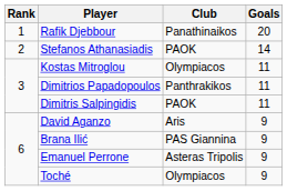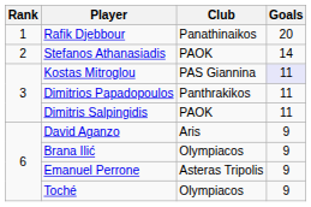 <table class="wikitable" style="text-align:center">
 <tr>
 <th>Rank</th>
 <th>Player</th>
 <th>Club</th>
 <th>Goals</th>
 </tr>
 <tr>
 <td>1</td>
 <td align="left"> <a href='#'>Rafik Djebbour</a></td>
 <td align="left">Panathinaikos</td>
 <td>20</td>
 </tr>
 <tr>
 <td>2</td>
 <td align="left"> <a href='#'>Stefanos Athanasiadis</a></td>
 <td align="left">PAOK</td>
 <td>14</td>
 </tr>
 <tr>
 <td rowspan="3">3</td>
 <td align="left"> <a href='#'>Kostas Mitroglou</a></td>
-<td align="left">Olympiacos</td>
-<td>11</td>
+<td align="left">PAS Giannina</td>
+<td style="background: lavender;">11</td>
 </tr>
 <tr>
 <td align="left"> <a href='#'>Dimitrios Papadopoulos</a></td>
 <td align="left">Panthrakikos</td>
 <td>11</td>
 </tr>
 <tr>
 <td align="left"> <a href='#'>Dimitris Salpingidis</a></td>
 <td align="left">PAOK</td>
 <td>11</td>
 </tr>
 <tr>
 <td rowspan="4">6</td>
 <td align="left"> <a href='#'>David Aganzo</a></td>
 <td align="left">Aris</td>
 <td>9</td>
 </tr>
 <tr>
 <td align="left"> <a href='#'>Brana Ilić</a></td>
-<td align="left">PAS Giannina</td>
+<td align="left">Olympiacos</td>
 <td>9</td>
 </tr>
 <tr>
 <td align="left"> <a href='#'>Emanuel Perrone</a></td>
 <td align="left">Asteras Tripolis</td>
 <td>9</td>
 </tr>
 <tr>
 <td align="left"> <a href='#'>Toché</a></td>
 <td align="left">Olympiacos</td>
 <td>9</td>
 </tr>
 </table>
